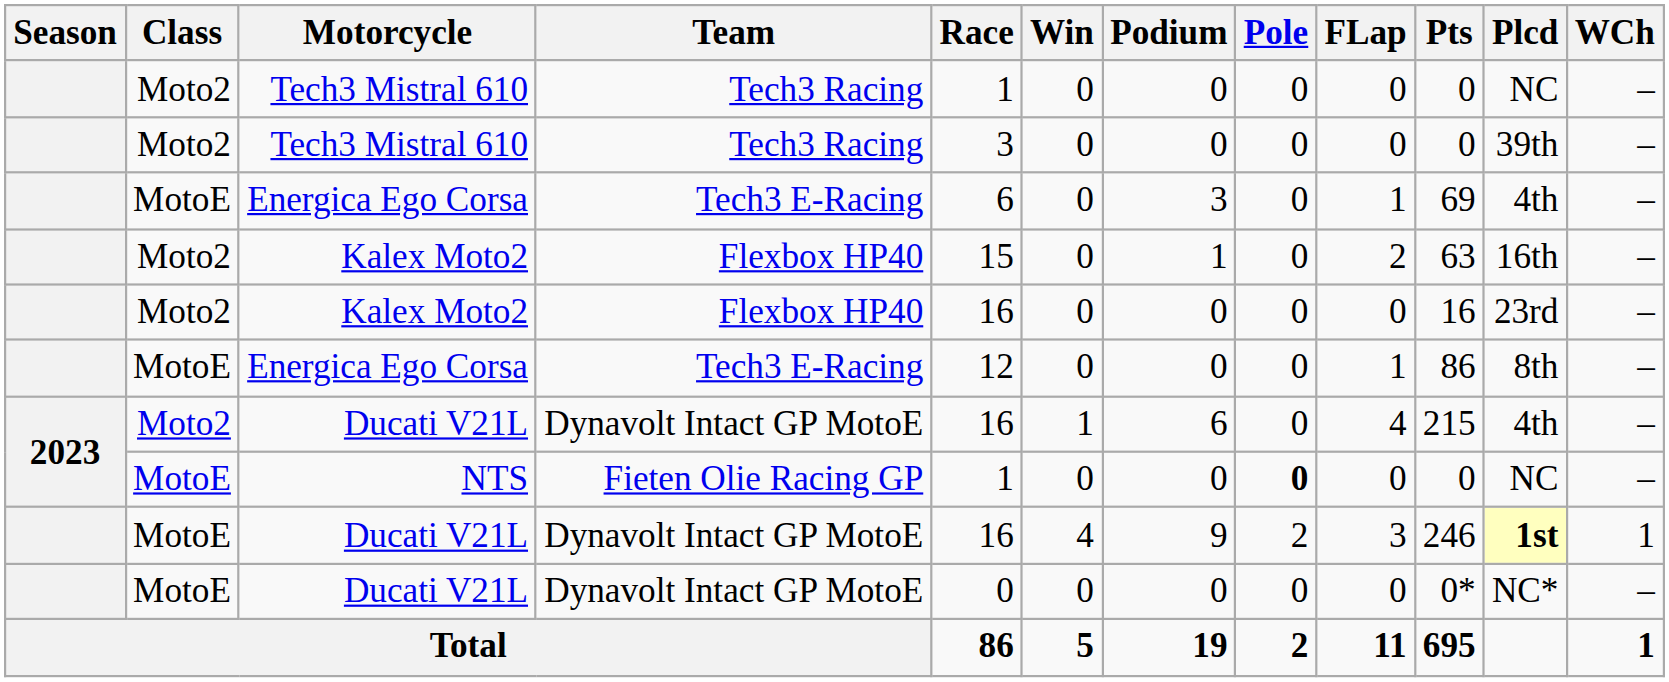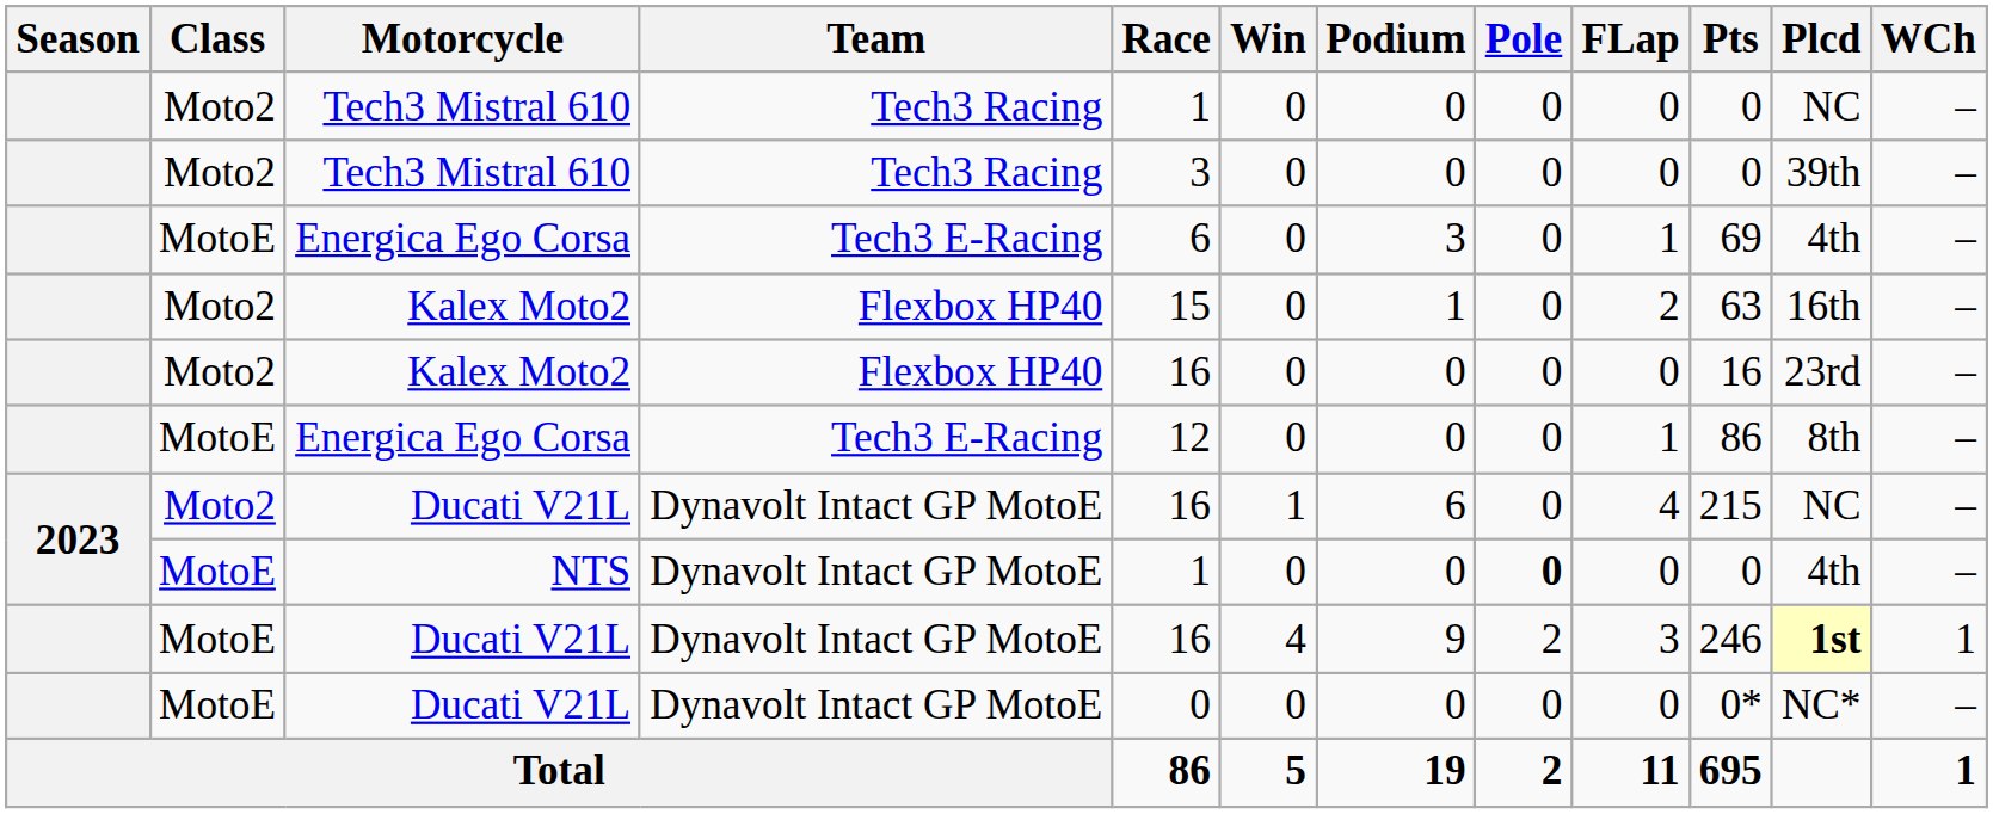 <table class="wikitable" style=text-align:right>
 <tr>
 <th>Season</th>
 <th>Class</th>
 <th>Motorcycle</th>
 <th>Team</th>
 <th>Race</th>
 <th>Win</th>
 <th>Podium</th>
 <th><a href='#'>Pole</a></th>
 <th>FLap</th>
 <th>Pts</th>
 <th>Plcd</th>
 <th>WCh</th>
 </tr>
 <tr>
 <th></th>
 <td>Moto2</td>
 <td><a href='#'>Tech3 Mistral 610</a></td>
 <td><a href='#'>Tech3 Racing</a></td>
 <td>1</td>
 <td>0</td>
 <td>0</td>
 <td>0</td>
 <td>0</td>
 <td>0</td>
 <td>NC</td>
 <td>–</td>
 </tr>
 <tr>
 <th></th>
 <td>Moto2</td>
 <td><a href='#'>Tech3 Mistral 610</a></td>
 <td><a href='#'>Tech3 Racing</a></td>
 <td>3</td>
 <td>0</td>
 <td>0</td>
 <td>0</td>
 <td>0</td>
 <td>0</td>
 <td>39th</td>
 <td>–</td>
 </tr>
 <tr>
 <th></th>
 <td>MotoE</td>
 <td><a href='#'>Energica Ego Corsa</a></td>
 <td><a href='#'>Tech3 E-Racing</a></td>
 <td>6</td>
 <td>0</td>
 <td>3</td>
 <td>0</td>
 <td>1</td>
 <td>69</td>
 <td>4th</td>
 <td>–</td>
 </tr>
 <tr>
 <th></th>
 <td>Moto2</td>
 <td><a href='#'>Kalex Moto2</a></td>
 <td><a href='#'>Flexbox HP40</a></td>
 <td>15</td>
 <td>0</td>
 <td>1</td>
 <td>0</td>
 <td>2</td>
 <td>63</td>
 <td>16th</td>
 <td>–</td>
 </tr>
 <tr>
 <th></th>
 <td>Moto2</td>
 <td><a href='#'>Kalex Moto2</a></td>
 <td><a href='#'>Flexbox HP40</a></td>
 <td>16</td>
 <td>0</td>
 <td>0</td>
 <td>0</td>
 <td>0</td>
 <td>16</td>
 <td>23rd</td>
 <td>–</td>
 </tr>
 <tr>
 <th></th>
 <td>MotoE</td>
 <td><a href='#'>Energica Ego Corsa</a></td>
 <td><a href='#'>Tech3 E-Racing</a></td>
 <td>12</td>
 <td>0</td>
 <td>0</td>
 <td>0</td>
 <td>1</td>
 <td>86</td>
 <td>8th</td>
 <td>–</td>
 </tr>
 <tr>
 <th rowspan=2>2023</th>
 <td><a href='#'>Moto2</a></td>
 <td><a href='#'>Ducati V21L</a></td>
 <td>Dynavolt Intact GP MotoE</td>
 <td>16</td>
 <td>1</td>
 <td>6</td>
 <td>0</td>
 <td>4</td>
 <td>215</td>
-<td>4th</td>
+<td>NC</td>
 <td>–</td>
 </tr>
 <tr>
 <td><a href='#'>MotoE</a></td>
 <td><a href='#'>NTS</a></td>
-<td><a href='#'>Fieten Olie Racing GP</a></td>
+<td>Dynavolt Intact GP MotoE</td>
 <td>1</td>
 <td>0</td>
 <td>0</td>
 <td><strong>0</strong></td>
 <td>0</td>
 <td>0</td>
-<td>NC</td>
+<td>4th</td>
 <td>–</td>
 </tr>
 <tr>
 <th></th>
 <td>MotoE</td>
 <td><a href='#'>Ducati V21L</a></td>
 <td>Dynavolt Intact GP MotoE</td>
 <td>16</td>
 <td>4</td>
 <td>9</td>
 <td>2</td>
 <td>3</td>
 <td>246</td>
 <td style="background:#FFFFBF;"><strong>1st</strong></td>
 <td>1</td>
 </tr>
 <tr>
 <th></th>
 <td>MotoE</td>
 <td><a href='#'>Ducati V21L</a></td>
 <td>Dynavolt Intact GP MotoE</td>
 <td>0</td>
 <td>0</td>
 <td>0</td>
 <td>0</td>
 <td>0</td>
 <td>0*</td>
 <td>NC*</td>
 <td>–</td>
 </tr>
 <tr>
 <th colspan=4>Total</th>
 <td><strong>86</strong></td>
 <td><strong>5</strong></td>
 <td><strong>19</strong></td>
 <td><strong>2</strong></td>
 <td><strong>11</strong></td>
 <td><strong>695</strong></td>
 <td></td>
 <td><strong>1</strong></td>
 </tr>
 </table>
